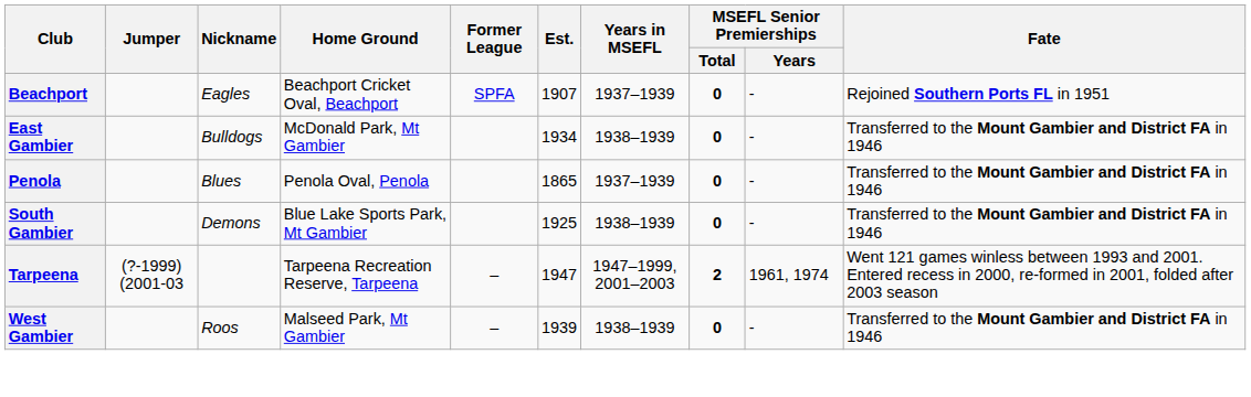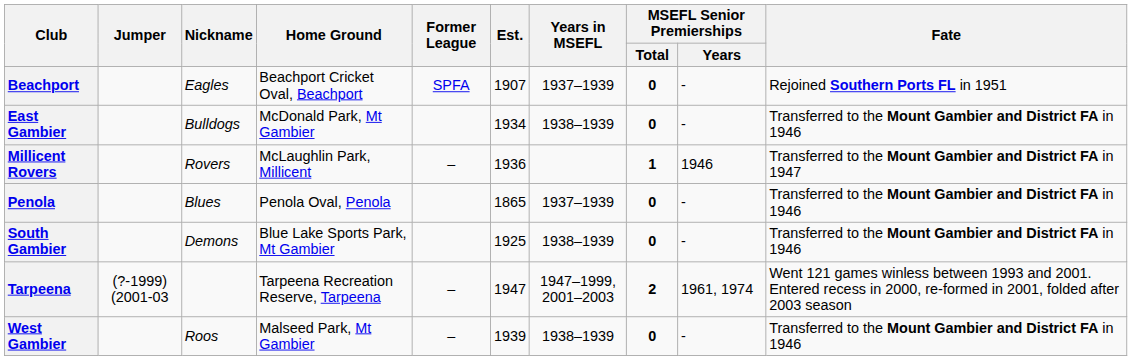 <table class="wikitable sortable">
 <tr>
 <th rowspan="2">Club</th>
 <th rowspan="2">Jumper</th>
 <th rowspan="2">Nickname</th>
 <th rowspan="2">Home Ground</th>
 <th rowspan="2">Former League</th>
 <th rowspan="2">Est.</th>
 <th rowspan="2">Years in MSEFL</th>
 <th colspan="2">MSEFL Senior Premierships</th>
 <th rowspan="2">Fate</th>
 </tr>
 <tr>
 <th>Total</th>
 <th>Years</th>
 </tr>
 <tr>
 <th style="text-align:left"><a href='#'>Beachport</a></th>
 <td></td>
 <td><em>Eagles</em></td>
 <td>Beachport Cricket Oval, <a href='#'>Beachport</a></td>
 <td align="center"><a href='#'>SPFA</a></td>
 <td align="center">1907</td>
 <td align="center">1937–1939</td>
 <td align="center"><strong>0</strong></td>
 <td>-</td>
 <td>Rejoined <a href='#'><strong>Southern Ports FL</strong></a> in 1951</td>
 </tr>
 <tr>
 <th style="text-align:left"><a href='#'>East Gambier</a></th>
 <td></td>
 <td><em>Bulldogs</em></td>
 <td>McDonald Park, <a href='#'>Mt Gambier</a></td>
 <td align="center"></td>
 <td align="center">1934</td>
 <td align="center">1938–1939</td>
 <td align="center"><strong>0</strong></td>
 <td>-</td>
 <td>Transferred to the <strong>Mount Gambier and District FA</strong> in 1946</td>
+</tr>
+<tr>
+<th style="text-align:left"><a href='#'>Millicent Rovers</a></th>
+<td></td>
+<td><em>Rovers</em></td>
+<td>McLaughlin Park, <a href='#'>Millicent</a></td>
+<td align="center">–</td>
+<td align="center">1936</td>
+<td align="center"></td>
+<td align="center"><strong>1</strong></td>
+<td>1946</td>
+<td>Transferred to the <strong>Mount Gambier and District FA</strong> in 1947</td>
 </tr>
 <tr>
 <th style="text-align:left"><a href='#'>Penola</a></th>
 <td></td>
 <td><em>Blues</em></td>
 <td>Penola Oval, <a href='#'>Penola</a></td>
 <td align="center"></td>
 <td align="center">1865</td>
 <td align="center">1937–1939</td>
 <td align="center"><strong>0</strong></td>
 <td>-</td>
 <td>Transferred to the <strong>Mount Gambier and District FA</strong> in 1946</td>
 </tr>
 <tr>
 <th style="text-align:left"><a href='#'>South Gambier</a></th>
 <td></td>
 <td><em>Demons</em></td>
 <td>Blue Lake Sports Park, <a href='#'>Mt Gambier</a></td>
 <td align="center"></td>
 <td align="center">1925</td>
 <td align="center">1938–1939</td>
 <td align="center"><strong>0</strong></td>
 <td>-</td>
 <td>Transferred to the <strong>Mount Gambier and District FA</strong> in 1946</td>
 </tr>
 <tr>
 <th style="text-align:left"><a href='#'>Tarpeena</a></th>
 <td align="center">(?-1999)(2001-03</td>
 <td><em></em></td>
 <td>Tarpeena Recreation Reserve, <a href='#'>Tarpeena</a></td>
 <td align="center">–</td>
 <td align="center">1947</td>
 <td align="center">1947–1999, 2001–2003</td>
 <td align="center"><strong>2</strong></td>
 <td>1961, 1974</td>
 <td>Went 121 games winless between 1993 and 2001. Entered recess in 2000, re-formed in 2001, folded after 2003 season</td>
 </tr>
 <tr>
 <th style="text-align:left"><a href='#'>West Gambier</a></th>
 <td></td>
 <td><em>Roos</em></td>
 <td>Malseed Park, <a href='#'>Mt Gambier</a></td>
 <td align="center">–</td>
 <td align="center">1939</td>
 <td align="center">1938–1939</td>
 <td align="center"><strong>0</strong></td>
 <td>-</td>
 <td>Transferred to the <strong>Mount Gambier and District FA</strong> in 1946</td>
 </tr>
 </table>
